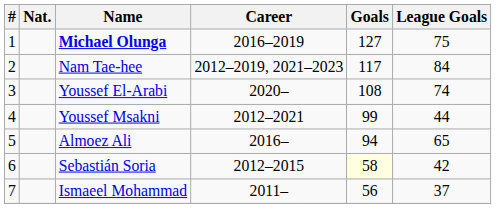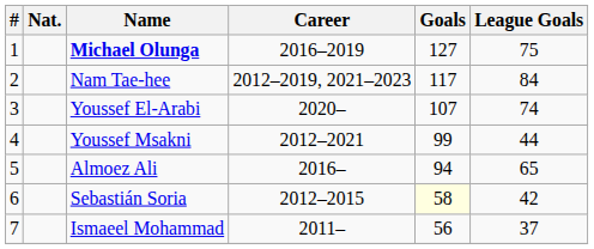 <table class="wikitable sortable" style="text-align: center;">
 <tr>
 <th class="unsortable">#</th>
 <th class="unsortable">Nat.</th>
 <th class="unsortable">Name</th>
 <th class="unsortable">Career</th>
 <th>Goals</th>
 <th>League Goals</th>
 </tr>
 <tr>
 <td>1</td>
 <td></td>
 <td align=left><strong><a href='#'>Michael Olunga</a></strong></td>
 <td>2016–2019</td>
 <td>127</td>
 <td>75</td>
 </tr>
 <tr>
 <td>2</td>
 <td></td>
 <td align="left"><a href='#'>Nam Tae-hee</a></td>
 <td>2012–2019, 2021–2023</td>
 <td>117</td>
 <td>84</td>
 </tr>
 <tr>
 <td>3</td>
 <td></td>
 <td align=left><a href='#'>Youssef El-Arabi</a></td>
 <td>2020–</td>
-<td>108</td>
+<td>107</td>
 <td>74</td>
 </tr>
 <tr>
 <td>4</td>
 <td></td>
 <td align=left><a href='#'>Youssef Msakni</a></td>
 <td>2012–2021</td>
 <td>99</td>
 <td>44</td>
 </tr>
 <tr>
 <td>5</td>
 <td></td>
 <td align="left"><a href='#'>Almoez Ali</a></td>
 <td>2016–</td>
 <td>94</td>
 <td>65</td>
 </tr>
 <tr>
 <td>6</td>
 <td></td>
 <td align="left"><a href='#'>Sebastián Soria</a></td>
 <td>2012–2015</td>
 <td style="background: lightyellow;">58</td>
 <td>42</td>
 </tr>
 <tr>
 <td>7</td>
 <td></td>
 <td align="left"><a href='#'>Ismaeel Mohammad</a></td>
 <td>2011–</td>
 <td>56</td>
 <td>37</td>
 </tr>
 <tr>
 </tr>
 </table>
